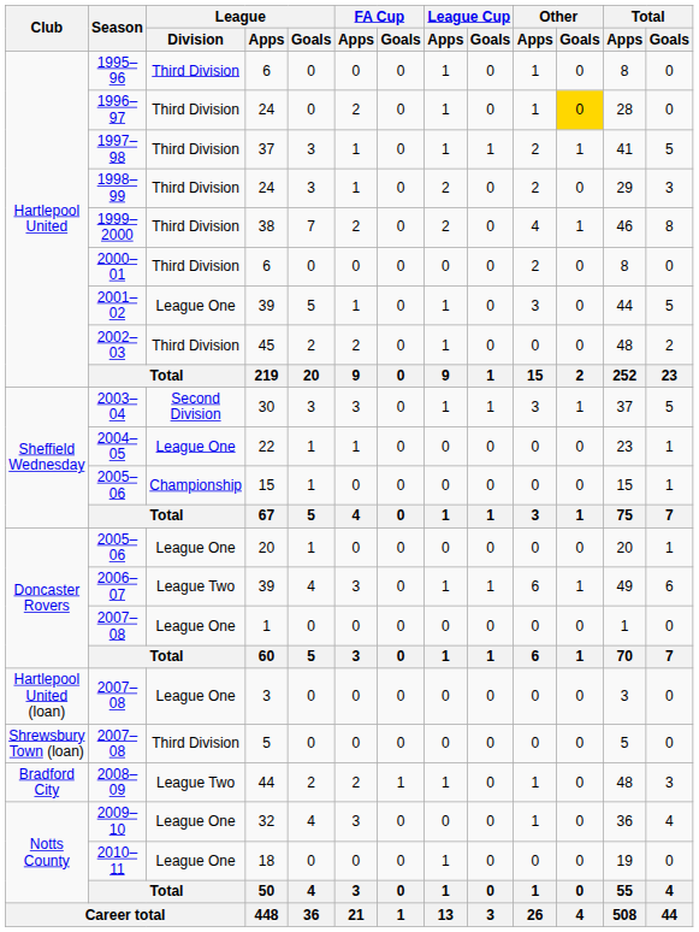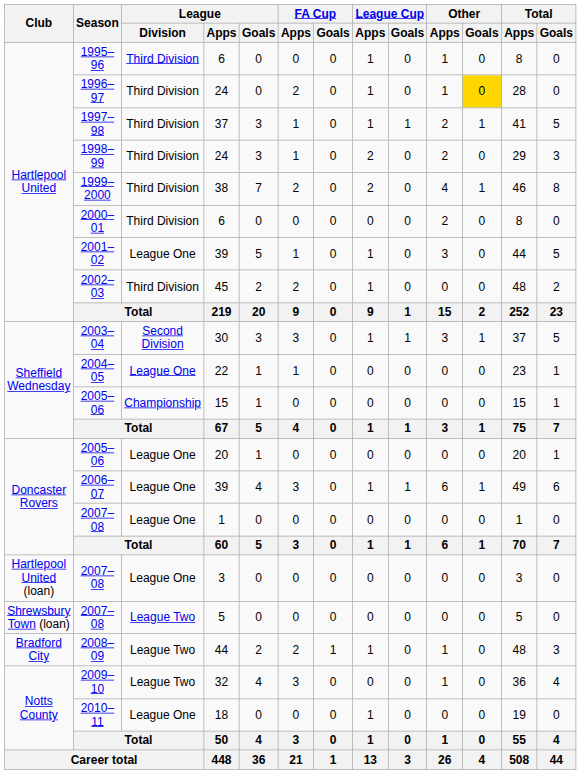 <table class="wikitable" style="text-align:center">
 <tr>
 <th rowspan=2>Club</th>
 <th rowspan=2>Season</th>
 <th colspan=3>League</th>
 <th colspan=2><a href='#'>FA Cup</a></th>
 <th colspan=2><a href='#'>League Cup</a></th>
 <th colspan=2>Other</th>
 <th colspan=2>Total</th>
 </tr>
 <tr>
 <th>Division</th>
 <th>Apps</th>
 <th>Goals</th>
 <th>Apps</th>
 <th>Goals</th>
 <th>Apps</th>
 <th>Goals</th>
 <th>Apps</th>
 <th>Goals</th>
 <th>Apps</th>
 <th>Goals</th>
 </tr>
 <tr>
 <td rowspan="9"><a href='#'>Hartlepool United</a></td>
 <td><a href='#'>1995–96</a></td>
 <td><a href='#'>Third Division</a></td>
 <td>6</td>
 <td>0</td>
 <td>0</td>
 <td>0</td>
 <td>1</td>
 <td>0</td>
 <td>1</td>
 <td>0</td>
 <td>8</td>
 <td>0</td>
 </tr>
 <tr>
 <td><a href='#'>1996–97</a></td>
 <td>Third Division</td>
 <td>24</td>
 <td>0</td>
 <td>2</td>
 <td>0</td>
 <td>1</td>
 <td>0</td>
 <td>1</td>
 <td style="background: gold;">0</td>
 <td>28</td>
 <td>0</td>
 </tr>
 <tr>
 <td><a href='#'>1997–98</a></td>
 <td>Third Division</td>
 <td>37</td>
 <td>3</td>
 <td>1</td>
 <td>0</td>
 <td>1</td>
 <td>1</td>
 <td>2</td>
 <td>1</td>
 <td>41</td>
 <td>5</td>
 </tr>
 <tr>
 <td><a href='#'>1998–99</a></td>
 <td>Third Division</td>
 <td>24</td>
 <td>3</td>
 <td>1</td>
 <td>0</td>
 <td>2</td>
 <td>0</td>
 <td>2</td>
 <td>0</td>
 <td>29</td>
 <td>3</td>
 </tr>
 <tr>
 <td><a href='#'>1999–2000</a></td>
 <td>Third Division</td>
 <td>38</td>
 <td>7</td>
 <td>2</td>
 <td>0</td>
 <td>2</td>
 <td>0</td>
 <td>4</td>
 <td>1</td>
 <td>46</td>
 <td>8</td>
 </tr>
 <tr>
 <td><a href='#'>2000–01</a></td>
 <td>Third Division</td>
 <td>6</td>
 <td>0</td>
 <td>0</td>
 <td>0</td>
 <td>0</td>
 <td>0</td>
 <td>2</td>
 <td>0</td>
 <td>8</td>
 <td>0</td>
 </tr>
 <tr>
 <td><a href='#'>2001–02</a></td>
 <td>League One</td>
 <td>39</td>
 <td>5</td>
 <td>1</td>
 <td>0</td>
 <td>1</td>
 <td>0</td>
 <td>3</td>
 <td>0</td>
 <td>44</td>
 <td>5</td>
 </tr>
 <tr>
 <td><a href='#'>2002–03</a></td>
 <td>Third Division</td>
 <td>45</td>
 <td>2</td>
 <td>2</td>
 <td>0</td>
 <td>1</td>
 <td>0</td>
 <td>0</td>
 <td>0</td>
 <td>48</td>
 <td>2</td>
 </tr>
 <tr>
 <th colspan=2>Total</th>
 <th>219</th>
 <th>20</th>
 <th>9</th>
 <th>0</th>
 <th>9</th>
 <th>1</th>
 <th>15</th>
 <th>2</th>
 <th>252</th>
 <th>23</th>
 </tr>
 <tr>
 <td rowspan="4"><a href='#'>Sheffield Wednesday</a></td>
 <td><a href='#'>2003–04</a></td>
 <td><a href='#'>Second Division</a></td>
 <td>30</td>
 <td>3</td>
 <td>3</td>
 <td>0</td>
 <td>1</td>
 <td>1</td>
 <td>3</td>
 <td>1</td>
 <td>37</td>
 <td>5</td>
 </tr>
 <tr>
 <td><a href='#'>2004–05</a></td>
 <td><a href='#'>League One</a></td>
 <td>22</td>
 <td>1</td>
 <td>1</td>
 <td>0</td>
 <td>0</td>
 <td>0</td>
 <td>0</td>
 <td>0</td>
 <td>23</td>
 <td>1</td>
 </tr>
 <tr>
 <td><a href='#'>2005–06</a></td>
 <td><a href='#'>Championship</a></td>
 <td>15</td>
 <td>1</td>
 <td>0</td>
 <td>0</td>
 <td>0</td>
 <td>0</td>
 <td>0</td>
 <td>0</td>
 <td>15</td>
 <td>1</td>
 </tr>
 <tr>
 <th colspan=2>Total</th>
 <th>67</th>
 <th>5</th>
 <th>4</th>
 <th>0</th>
 <th>1</th>
 <th>1</th>
 <th>3</th>
 <th>1</th>
 <th>75</th>
 <th>7</th>
 </tr>
 <tr>
 <td rowspan="4"><a href='#'>Doncaster Rovers</a></td>
 <td><a href='#'>2005–06</a></td>
 <td>League One</td>
 <td>20</td>
 <td>1</td>
 <td>0</td>
 <td>0</td>
 <td>0</td>
 <td>0</td>
 <td>0</td>
 <td>0</td>
 <td>20</td>
 <td>1</td>
 </tr>
 <tr>
 <td><a href='#'>2006–07</a></td>
-<td>League Two</td>
+<td>League One</td>
 <td>39</td>
 <td>4</td>
 <td>3</td>
 <td>0</td>
 <td>1</td>
 <td>1</td>
 <td>6</td>
 <td>1</td>
 <td>49</td>
 <td>6</td>
 </tr>
 <tr>
 <td><a href='#'>2007–08</a></td>
 <td>League One</td>
 <td>1</td>
 <td>0</td>
 <td>0</td>
 <td>0</td>
 <td>0</td>
 <td>0</td>
 <td>0</td>
 <td>0</td>
 <td>1</td>
 <td>0</td>
 </tr>
 <tr>
 <th colspan=2>Total</th>
 <th>60</th>
 <th>5</th>
 <th>3</th>
 <th>0</th>
 <th>1</th>
 <th>1</th>
 <th>6</th>
 <th>1</th>
 <th>70</th>
 <th>7</th>
 </tr>
 <tr>
 <td><a href='#'>Hartlepool United</a> (loan)</td>
 <td><a href='#'>2007–08</a></td>
 <td>League One</td>
 <td>3</td>
 <td>0</td>
 <td>0</td>
 <td>0</td>
 <td>0</td>
 <td>0</td>
 <td>0</td>
 <td>0</td>
 <td>3</td>
 <td>0</td>
 </tr>
 <tr>
 <td><a href='#'>Shrewsbury Town</a> (loan)</td>
 <td><a href='#'>2007–08</a></td>
-<td>Third Division</td>
+<td><a href='#'>League Two</a></td>
 <td>5</td>
 <td>0</td>
 <td>0</td>
 <td>0</td>
 <td>0</td>
 <td>0</td>
 <td>0</td>
 <td>0</td>
 <td>5</td>
 <td>0</td>
 </tr>
 <tr>
 <td><a href='#'>Bradford City</a></td>
 <td><a href='#'>2008–09</a></td>
 <td>League Two</td>
 <td>44</td>
 <td>2</td>
 <td>2</td>
 <td>1</td>
 <td>1</td>
 <td>0</td>
 <td>1</td>
 <td>0</td>
 <td>48</td>
 <td>3</td>
 </tr>
 <tr>
 <td rowspan="3"><a href='#'>Notts County</a></td>
 <td><a href='#'>2009–10</a></td>
-<td>League One</td>
+<td>League Two</td>
 <td>32</td>
 <td>4</td>
 <td>3</td>
 <td>0</td>
 <td>0</td>
 <td>0</td>
 <td>1</td>
 <td>0</td>
 <td>36</td>
 <td>4</td>
 </tr>
 <tr>
 <td><a href='#'>2010–11</a></td>
 <td>League One</td>
 <td>18</td>
 <td>0</td>
 <td>0</td>
 <td>0</td>
 <td>1</td>
 <td>0</td>
 <td>0</td>
 <td>0</td>
 <td>19</td>
 <td>0</td>
 </tr>
 <tr>
 <th colspan=2>Total</th>
 <th>50</th>
 <th>4</th>
 <th>3</th>
 <th>0</th>
 <th>1</th>
 <th>0</th>
 <th>1</th>
 <th>0</th>
 <th>55</th>
 <th>4</th>
 </tr>
 <tr>
 <th colspan="3">Career total</th>
 <th>448</th>
 <th>36</th>
 <th>21</th>
 <th>1</th>
 <th>13</th>
 <th>3</th>
 <th>26</th>
 <th>4</th>
 <th>508</th>
 <th>44</th>
 </tr>
 </table>
